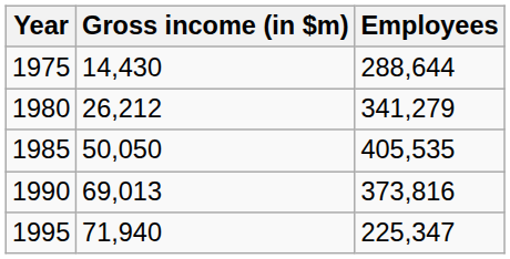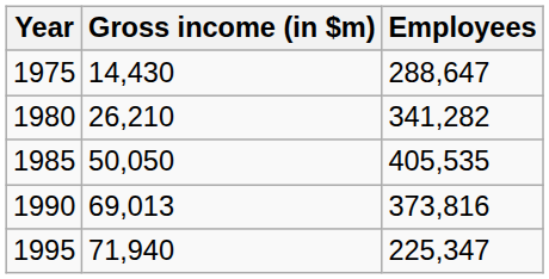 <table class="wikitable" style="float: right;">
 <tr>
 <th>Year</th>
 <th>Gross income (in $m)</th>
 <th>Employees</th>
 </tr>
 <tr>
 <td>1975</td>
 <td>14,430</td>
-<td>288,644</td>
+<td>288,647</td>
 </tr>
 <tr>
 <td>1980</td>
-<td>26,212</td>
-<td>341,279</td>
+<td>26,210</td>
+<td>341,282</td>
 </tr>
 <tr>
 <td>1985</td>
 <td>50,050</td>
 <td>405,535</td>
 </tr>
 <tr>
 <td>1990</td>
 <td>69,013</td>
 <td>373,816</td>
 </tr>
 <tr>
 <td>1995</td>
 <td>71,940</td>
 <td>225,347</td>
 </tr>
 </table>
